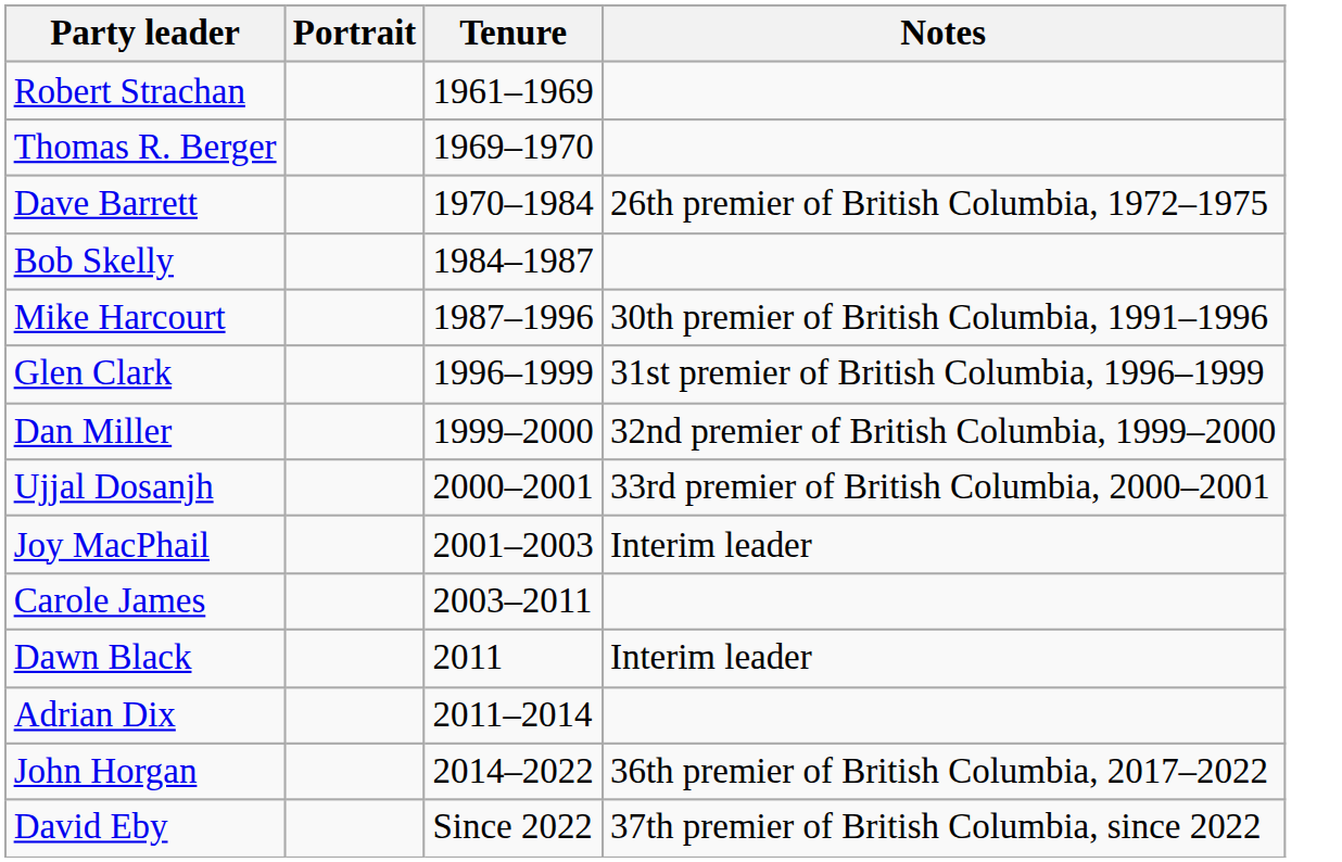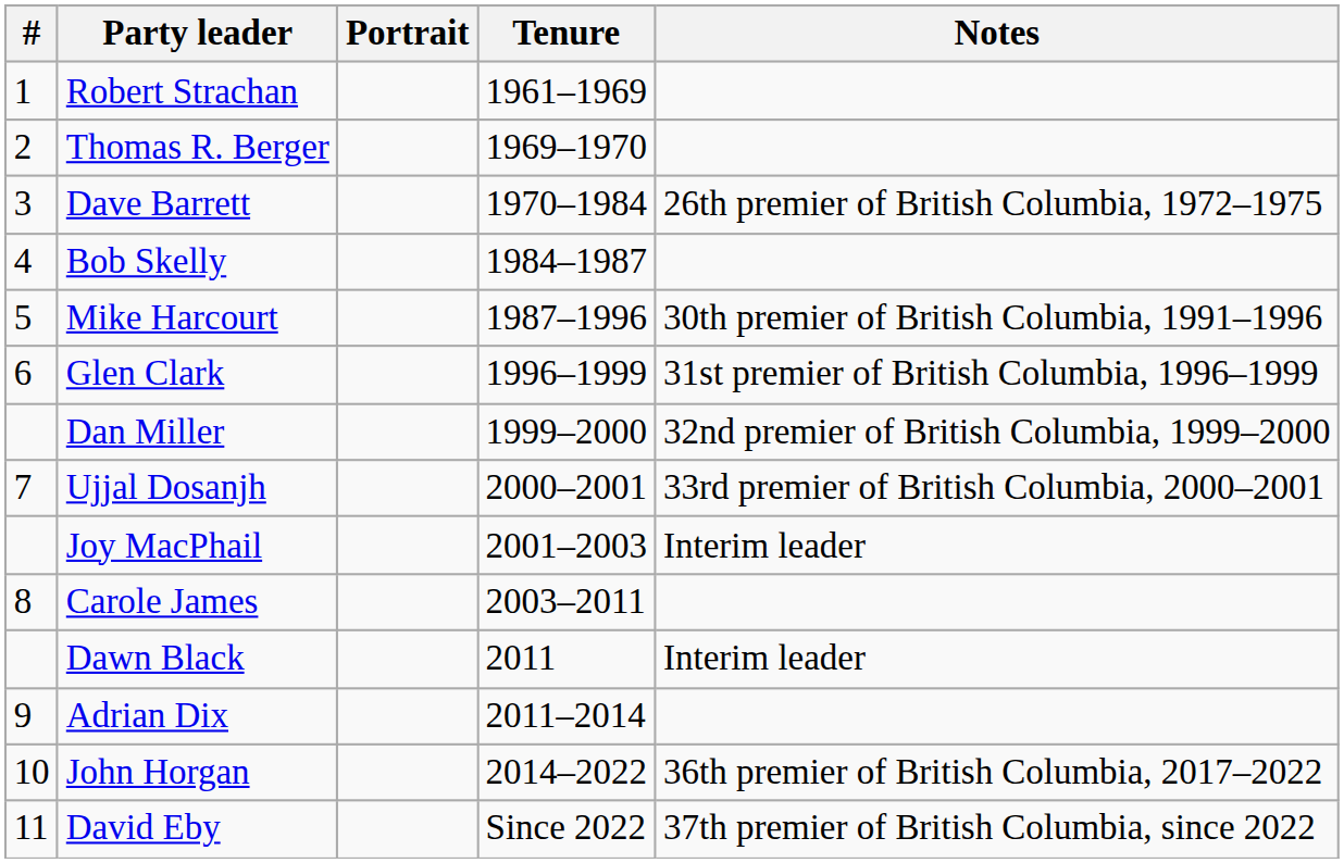 <table class="wikitable">
 <tr>
+<th>#</th>
 <th>Party leader</th>
 <th>Portrait</th>
 <th>Tenure</th>
 <th>Notes</th>
 </tr>
 <tr>
+<td>1</td>
 <td><a href='#'>Robert Strachan</a></td>
 <td></td>
 <td>1961–1969</td>
 <td></td>
 </tr>
 <tr>
+<td>2</td>
 <td><a href='#'>Thomas R. Berger</a></td>
 <td></td>
 <td>1969–1970</td>
 <td></td>
 </tr>
 <tr>
+<td>3</td>
 <td><a href='#'>Dave Barrett</a></td>
 <td></td>
 <td>1970–1984</td>
 <td>26th premier of British Columbia, 1972–1975</td>
 </tr>
 <tr>
+<td>4</td>
 <td><a href='#'>Bob Skelly</a></td>
 <td></td>
 <td>1984–1987</td>
 <td></td>
 </tr>
 <tr>
+<td>5</td>
 <td><a href='#'>Mike Harcourt</a></td>
 <td></td>
 <td>1987–1996</td>
 <td>30th premier of British Columbia, 1991–1996</td>
 </tr>
 <tr>
+<td>6</td>
 <td><a href='#'>Glen Clark</a></td>
 <td></td>
 <td>1996–1999</td>
 <td>31st premier of British Columbia, 1996–1999</td>
 </tr>
 <tr>
+<td></td>
 <td><a href='#'>Dan Miller</a></td>
 <td></td>
 <td>1999–2000</td>
 <td>32nd premier of British Columbia, 1999–2000</td>
 </tr>
 <tr>
+<td>7</td>
 <td><a href='#'>Ujjal Dosanjh</a></td>
 <td></td>
 <td>2000–2001</td>
 <td>33rd premier of British Columbia, 2000–2001</td>
 </tr>
 <tr>
+<td></td>
 <td><a href='#'>Joy MacPhail</a></td>
 <td></td>
 <td>2001–2003</td>
 <td>Interim leader</td>
 </tr>
 <tr>
+<td>8</td>
 <td><a href='#'>Carole James</a></td>
 <td></td>
 <td>2003–2011</td>
 <td></td>
 </tr>
 <tr>
+<td></td>
 <td><a href='#'>Dawn Black</a></td>
 <td></td>
 <td>2011</td>
 <td>Interim leader</td>
 </tr>
 <tr>
+<td>9</td>
 <td><a href='#'>Adrian Dix</a></td>
 <td></td>
 <td>2011–2014</td>
 <td></td>
 </tr>
 <tr>
+<td>10</td>
 <td><a href='#'>John Horgan</a></td>
 <td></td>
 <td>2014–2022</td>
 <td>36th premier of British Columbia, 2017–2022</td>
 </tr>
 <tr>
+<td>11</td>
 <td><a href='#'>David Eby</a></td>
 <td></td>
 <td>Since 2022</td>
 <td>37th premier of British Columbia, since 2022</td>
 </tr>
 </table>
